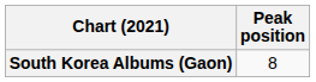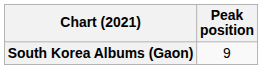 <table class="wikitable plainrowheaders" style="text-align:center">
 <tr>
 <th>Chart (2021)</th>
 <th>Peak<br>position</th>
 </tr>
 <tr>
 <th scope="row">South Korea Albums (Gaon)</th>
-<td>8</td>
+<td>9</td>
 </tr>
 </table>
